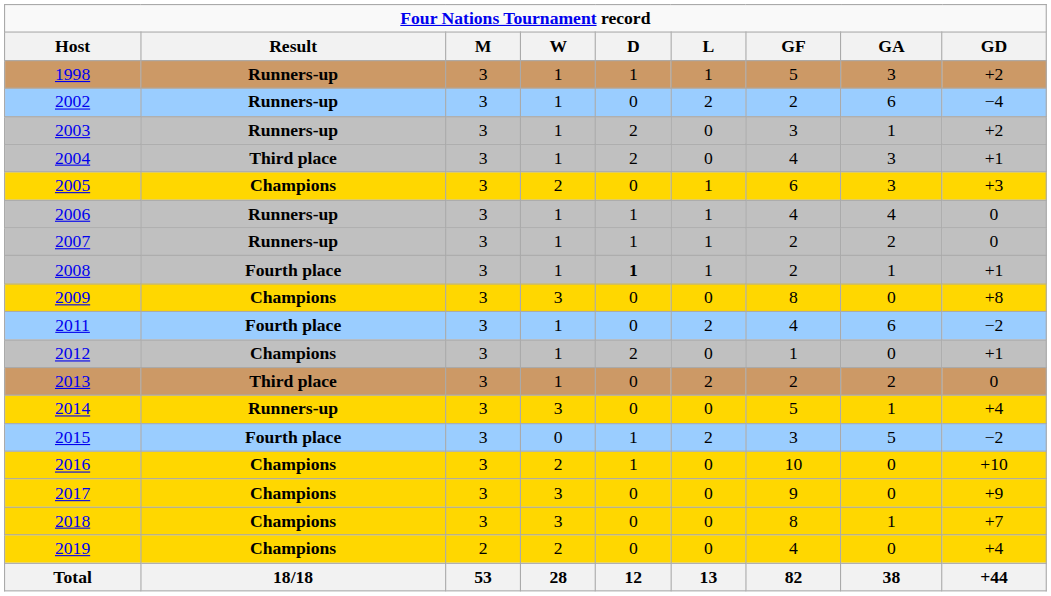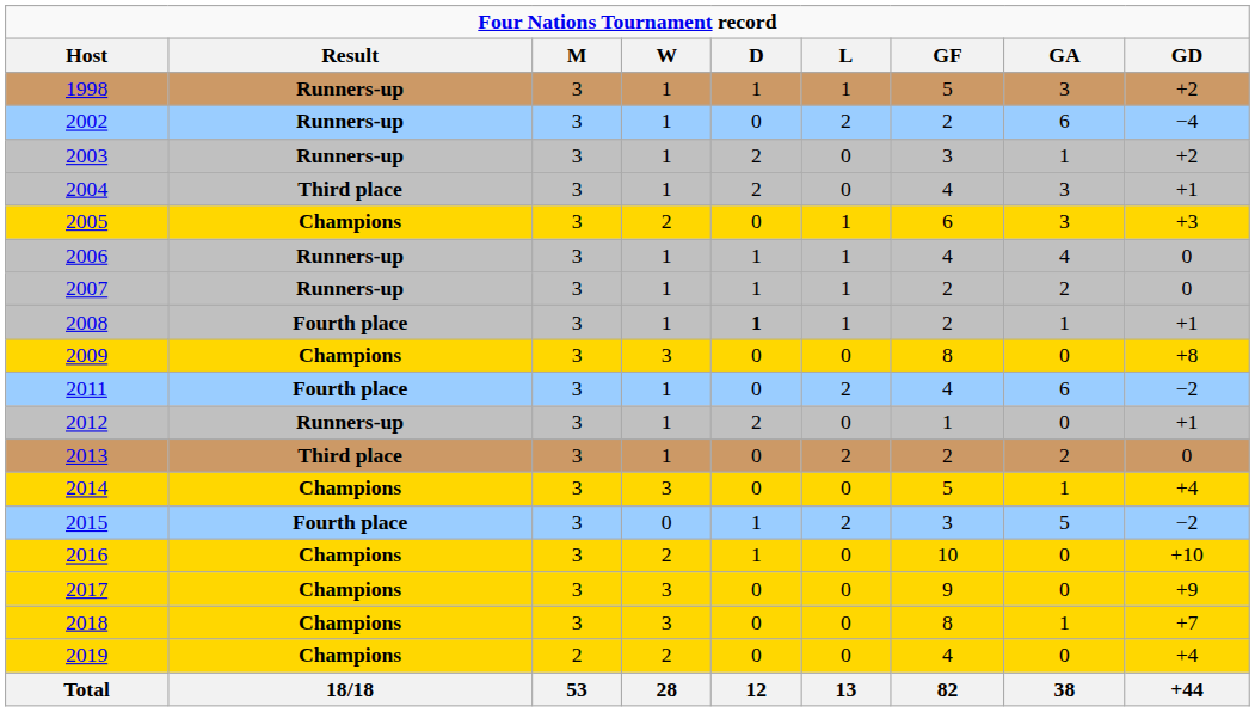 <table class="wikitable" style="text-align: center; width:75%;">
 <tr style="background:;">
 <td colspan=9> <strong><a href='#'>Four Nations Tournament</a> record</strong></td>
 </tr>
 <tr>
 <th>Host</th>
 <th>Result</th>
 <th>M</th>
 <th>W</th>
 <th>D</th>
 <th>L</th>
 <th>GF</th>
 <th>GA</th>
 <th>GD</th>
 </tr>
 <tr bgcolor="#cc9966">
 <td><a href='#'>1998</a></td>
 <td><strong>Runners-up</strong></td>
 <td>3</td>
 <td>1</td>
 <td>1</td>
 <td>1</td>
 <td>5</td>
 <td>3</td>
 <td>+2</td>
 </tr>
 <tr style="background:#9acdff;">
 <td><a href='#'>2002</a></td>
 <td><strong>Runners-up</strong></td>
 <td>3</td>
 <td>1</td>
 <td>0</td>
 <td>2</td>
 <td>2</td>
 <td>6</td>
 <td>−4</td>
 </tr>
 <tr style="background:silver;">
 <td><a href='#'>2003</a></td>
 <td><strong>Runners-up</strong></td>
 <td>3</td>
 <td>1</td>
 <td>2</td>
 <td>0</td>
 <td>3</td>
 <td>1</td>
 <td>+2</td>
 </tr>
 <tr style="background:silver;">
 <td><a href='#'>2004</a></td>
 <td><strong>Third place</strong></td>
 <td>3</td>
 <td>1</td>
 <td>2</td>
 <td>0</td>
 <td>4</td>
 <td>3</td>
 <td>+1</td>
 </tr>
 <tr style="background:gold;">
 <td><a href='#'>2005</a></td>
 <td><strong>Champions</strong></td>
 <td>3</td>
 <td>2</td>
 <td>0</td>
 <td>1</td>
 <td>6</td>
 <td>3</td>
 <td>+3</td>
 </tr>
 <tr style="background:silver;">
 <td><a href='#'>2006</a></td>
 <td><strong>Runners-up</strong></td>
 <td>3</td>
 <td>1</td>
 <td>1</td>
 <td>1</td>
 <td>4</td>
 <td>4</td>
 <td>0</td>
 </tr>
 <tr style="background:silver;">
 <td><a href='#'>2007</a></td>
 <td><strong>Runners-up</strong></td>
 <td>3</td>
 <td>1</td>
 <td>1</td>
 <td>1</td>
 <td>2</td>
 <td>2</td>
 <td>0</td>
 </tr>
 <tr style="background:silver;">
 <td><a href='#'>2008</a></td>
 <td><strong>Fourth place</strong></td>
 <td>3</td>
 <td>1</td>
 <td><strong>1</strong></td>
 <td>1</td>
 <td>2</td>
 <td>1</td>
 <td>+1</td>
 </tr>
 <tr style="background:gold;">
 <td><a href='#'>2009</a></td>
 <td><strong>Champions</strong></td>
 <td>3</td>
 <td>3</td>
 <td>0</td>
 <td>0</td>
 <td>8</td>
 <td>0</td>
 <td>+8</td>
 </tr>
 <tr style="background:#9acdff;">
 <td><a href='#'>2011</a></td>
 <td><strong>Fourth place</strong></td>
 <td>3</td>
 <td>1</td>
 <td>0</td>
 <td>2</td>
 <td>4</td>
 <td>6</td>
 <td>−2</td>
 </tr>
 <tr style="background:silver;">
 <td><a href='#'>2012</a></td>
-<td><strong>Champions</strong></td>
+<td><strong>Runners-up</strong></td>
 <td>3</td>
 <td>1</td>
 <td>2</td>
 <td>0</td>
 <td>1</td>
 <td>0</td>
 <td>+1</td>
 </tr>
 <tr bgcolor="#cc9966">
 <td><a href='#'>2013</a></td>
 <td><strong>Third place</strong></td>
 <td>3</td>
 <td>1</td>
 <td>0</td>
 <td>2</td>
 <td>2</td>
 <td>2</td>
 <td>0</td>
 </tr>
 <tr style="background:gold;">
 <td><a href='#'>2014</a></td>
-<td><strong>Runners-up</strong></td>
+<td><strong>Champions</strong></td>
 <td>3</td>
 <td>3</td>
 <td>0</td>
 <td>0</td>
 <td>5</td>
 <td>1</td>
 <td>+4</td>
 </tr>
 <tr style="background:#9acdff;">
 <td><a href='#'>2015</a></td>
 <td><strong>Fourth place</strong></td>
 <td>3</td>
 <td>0</td>
 <td>1</td>
 <td>2</td>
 <td>3</td>
 <td>5</td>
 <td>−2</td>
 </tr>
 <tr style="background:gold;">
 <td><a href='#'>2016</a></td>
 <td><strong>Champions</strong></td>
 <td>3</td>
 <td>2</td>
 <td>1</td>
 <td>0</td>
 <td>10</td>
 <td>0</td>
 <td>+10</td>
 </tr>
 <tr style="background:gold;">
 <td><a href='#'>2017</a></td>
 <td><strong>Champions</strong></td>
 <td>3</td>
 <td>3</td>
 <td>0</td>
 <td>0</td>
 <td>9</td>
 <td>0</td>
 <td>+9</td>
 </tr>
 <tr style="background:gold;">
 <td><a href='#'>2018</a></td>
 <td><strong>Champions</strong></td>
 <td>3</td>
 <td>3</td>
 <td>0</td>
 <td>0</td>
 <td>8</td>
 <td>1</td>
 <td>+7</td>
 </tr>
 <tr style="background:gold;">
 <td><a href='#'>2019</a></td>
 <td><strong>Champions</strong></td>
 <td>2</td>
 <td>2</td>
 <td>0</td>
 <td>0</td>
 <td>4</td>
 <td>0</td>
 <td>+4</td>
 </tr>
 <tr>
 <th><strong>Total</strong></th>
 <th>18/18</th>
 <th>53</th>
 <th>28</th>
 <th>12</th>
 <th>13</th>
 <th>82</th>
 <th>38</th>
 <th>+44</th>
 </tr>
 </table>
